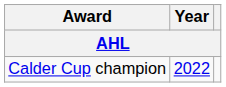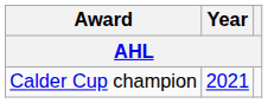 <table class="wikitable">
 <tr>
 <th>Award</th>
 <th>Year</th>
 <th></th>
 </tr>
 <tr>
 <th colspan="3"><a href='#'>AHL</a></th>
 </tr>
 <tr>
 <td><a href='#'>Calder Cup</a> champion</td>
-<td><a href='#'>2022</a></td>
+<td><a href='#'>2021</a></td>
 <td></td>
 </tr>
 </table>
